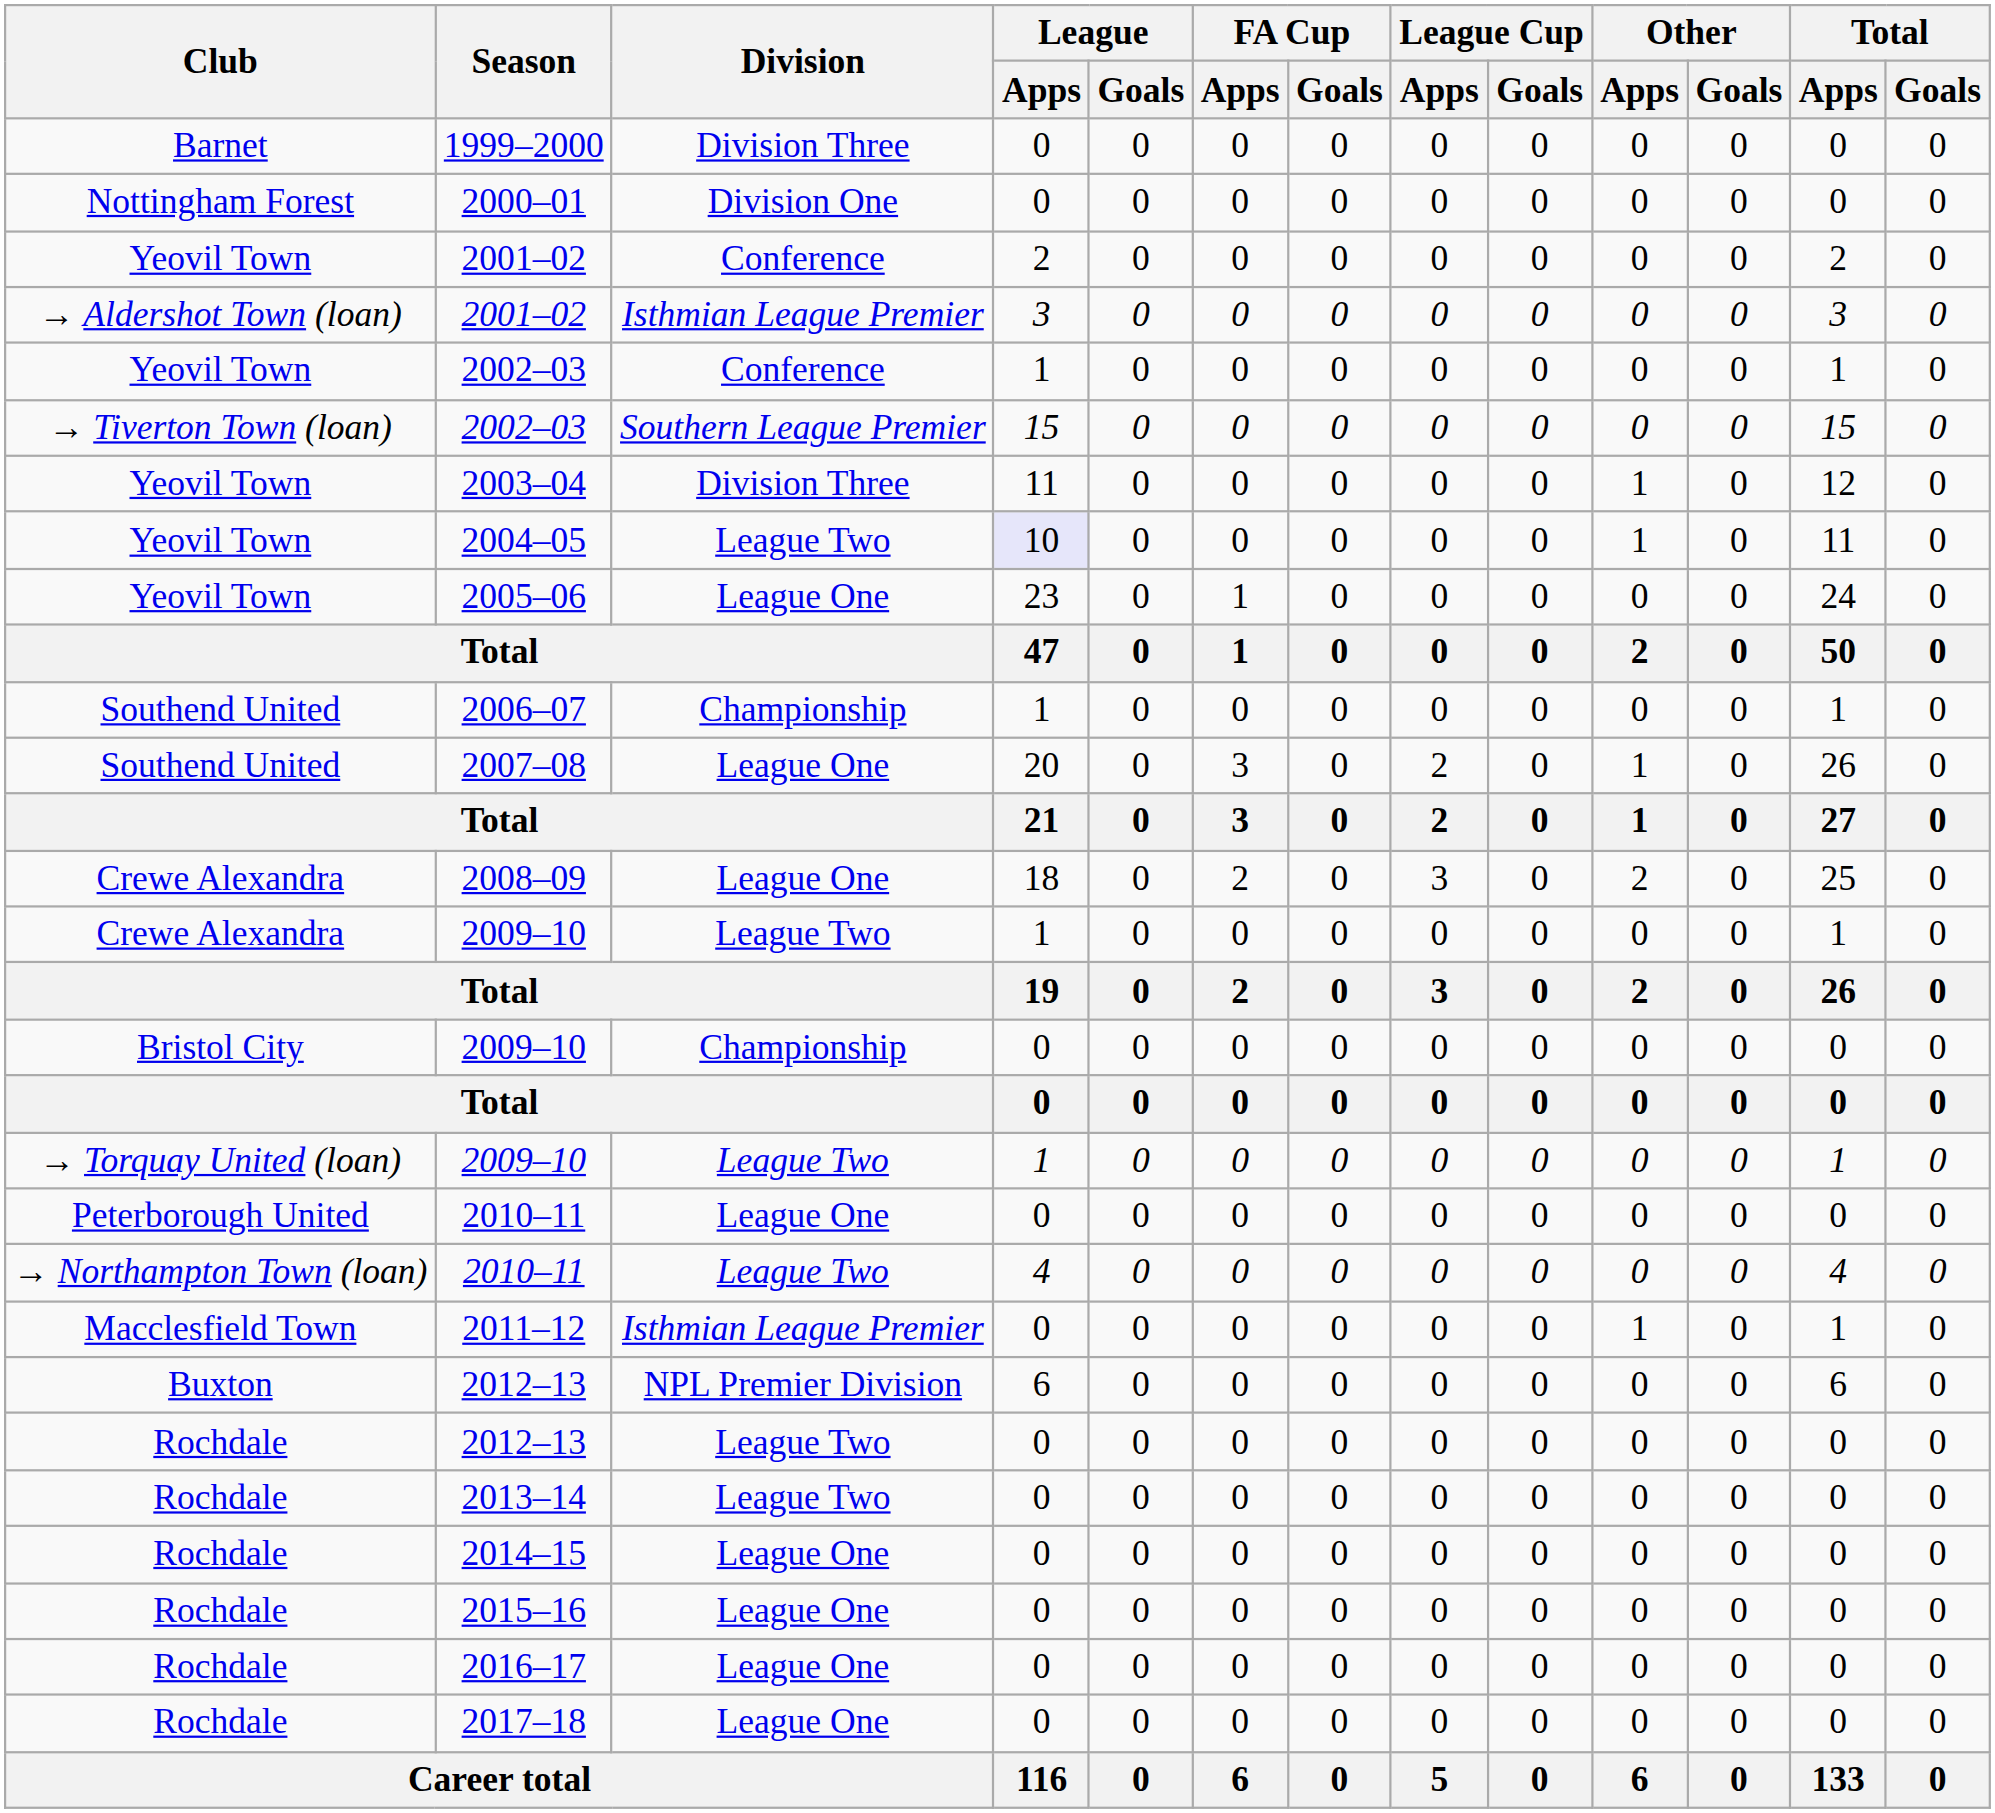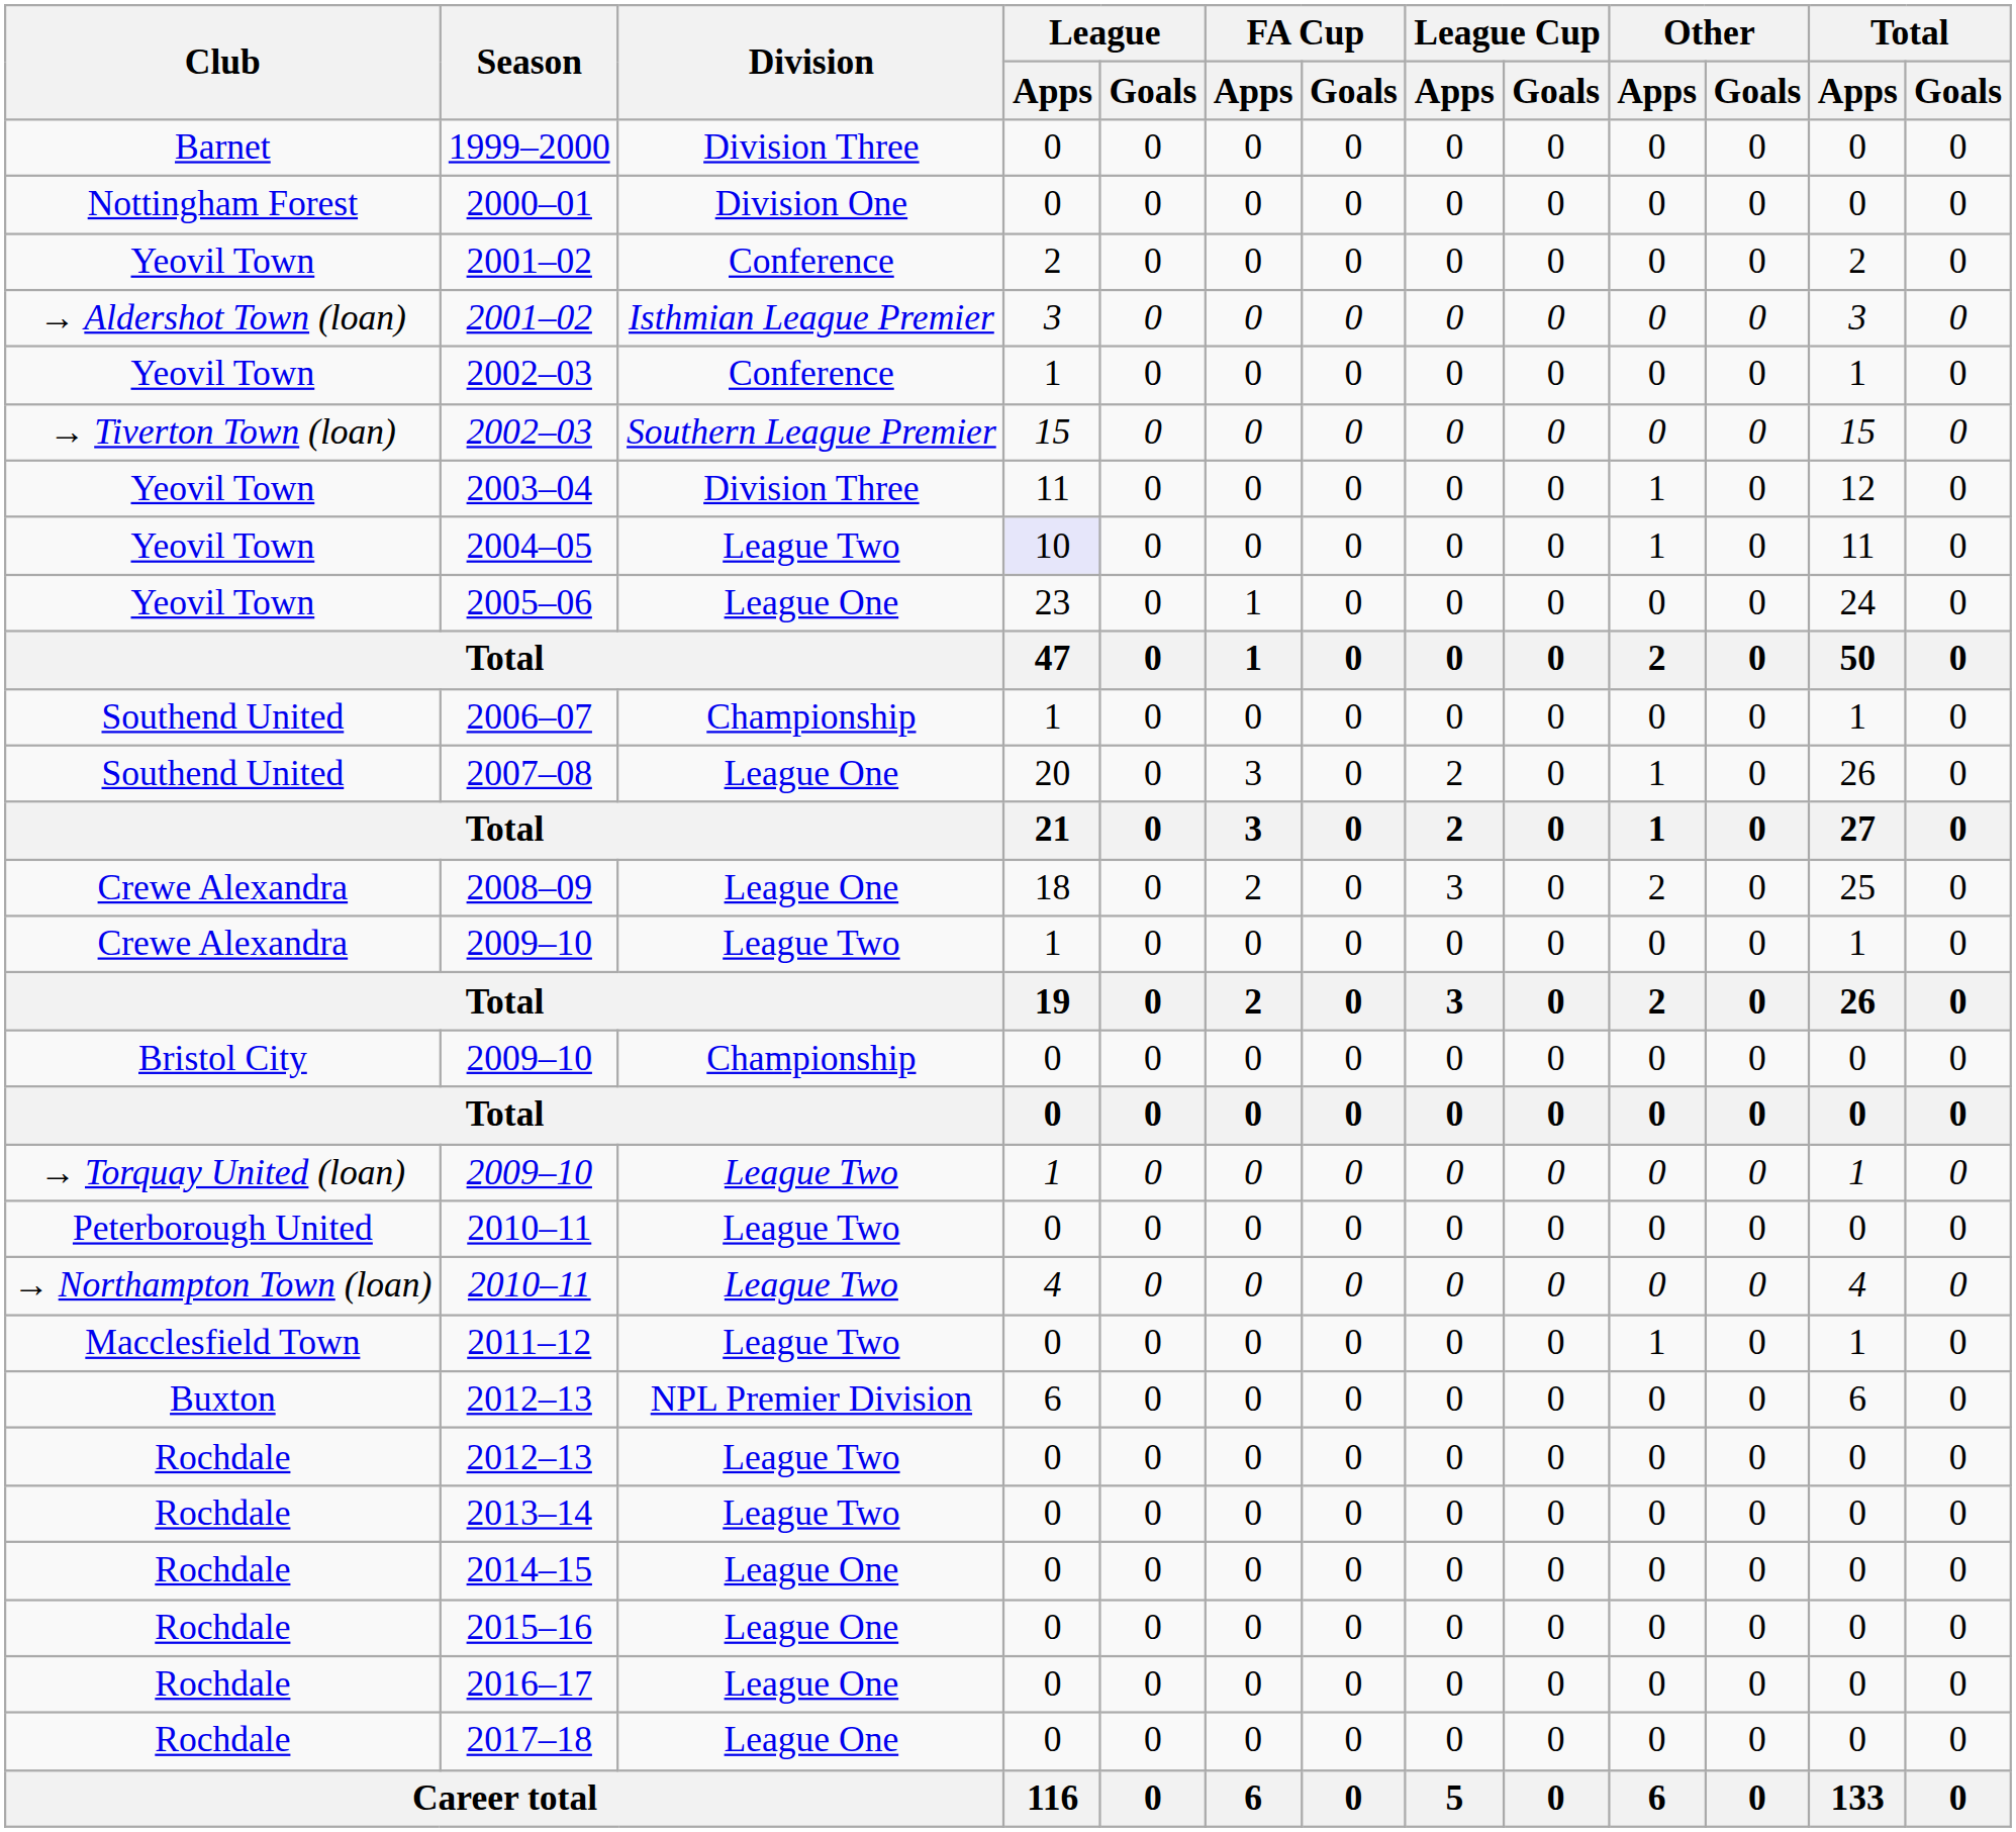 <table class="wikitable" style="text-align:center;">
 <tr>
 <th rowspan="2">Club</th>
 <th rowspan="2">Season</th>
 <th rowspan="2">Division</th>
 <th colspan="2">League</th>
 <th colspan="2">FA Cup</th>
 <th colspan="2">League Cup</th>
 <th colspan="2">Other</th>
 <th colspan="2">Total</th>
 </tr>
 <tr>
 <th>Apps</th>
 <th>Goals</th>
 <th>Apps</th>
 <th>Goals</th>
 <th>Apps</th>
 <th>Goals</th>
 <th>Apps</th>
 <th>Goals</th>
 <th>Apps</th>
 <th>Goals</th>
 </tr>
 <tr>
 <td><a href='#'>Barnet</a></td>
 <td><a href='#'>1999–2000</a></td>
 <td><a href='#'>Division Three</a></td>
 <td>0</td>
 <td>0</td>
 <td>0</td>
 <td>0</td>
 <td>0</td>
 <td>0</td>
 <td>0</td>
 <td>0</td>
 <td>0</td>
 <td>0</td>
 </tr>
 <tr>
 <td><a href='#'>Nottingham Forest</a></td>
 <td><a href='#'>2000–01</a></td>
 <td><a href='#'>Division One</a></td>
 <td>0</td>
 <td>0</td>
 <td>0</td>
 <td>0</td>
 <td>0</td>
 <td>0</td>
 <td>0</td>
 <td>0</td>
 <td>0</td>
 <td>0</td>
 </tr>
 <tr>
 <td><a href='#'>Yeovil Town</a></td>
 <td><a href='#'>2001–02</a></td>
 <td><a href='#'>Conference</a></td>
 <td>2</td>
 <td>0</td>
 <td>0</td>
 <td>0</td>
 <td>0</td>
 <td>0</td>
 <td>0</td>
 <td>0</td>
 <td>2</td>
 <td>0</td>
 </tr>
 <tr>
 <td>→ <em><a href='#'>Aldershot Town</a> (loan)</em></td>
 <td><em><a href='#'>2001–02</a></em></td>
 <td><em><a href='#'>Isthmian League Premier</a></em></td>
 <td><em>3</em></td>
 <td><em>0</em></td>
 <td><em>0</em></td>
 <td><em>0</em></td>
 <td><em>0</em></td>
 <td><em>0</em></td>
 <td><em>0</em></td>
 <td><em>0</em></td>
 <td><em>3</em></td>
 <td><em>0</em></td>
 </tr>
 <tr>
 <td><a href='#'>Yeovil Town</a></td>
 <td><a href='#'>2002–03</a></td>
 <td><a href='#'>Conference</a></td>
 <td>1</td>
 <td>0</td>
 <td>0</td>
 <td>0</td>
 <td>0</td>
 <td>0</td>
 <td>0</td>
 <td>0</td>
 <td>1</td>
 <td>0</td>
 </tr>
 <tr>
 <td>→ <em><a href='#'>Tiverton Town</a> (loan)</em></td>
 <td><em><a href='#'>2002–03</a></em></td>
 <td><em><a href='#'>Southern League Premier</a></em></td>
 <td><em>15</em></td>
 <td><em>0</em></td>
 <td><em>0</em></td>
 <td><em>0</em></td>
 <td><em>0</em></td>
 <td><em>0</em></td>
 <td><em>0</em></td>
 <td><em>0</em></td>
 <td><em>15</em></td>
 <td><em>0</em></td>
 </tr>
 <tr>
 <td><a href='#'>Yeovil Town</a></td>
 <td><a href='#'>2003–04</a></td>
 <td><a href='#'>Division Three</a></td>
 <td>11</td>
 <td>0</td>
 <td>0</td>
 <td>0</td>
 <td>0</td>
 <td>0</td>
 <td>1</td>
 <td>0</td>
 <td>12</td>
 <td>0</td>
 </tr>
 <tr>
 <td><a href='#'>Yeovil Town</a></td>
 <td><a href='#'>2004–05</a></td>
 <td><a href='#'>League Two</a></td>
 <td style="background: lavender;">10</td>
 <td>0</td>
 <td>0</td>
 <td>0</td>
 <td>0</td>
 <td>0</td>
 <td>1</td>
 <td>0</td>
 <td>11</td>
 <td>0</td>
 </tr>
 <tr>
 <td><a href='#'>Yeovil Town</a></td>
 <td><a href='#'>2005–06</a></td>
 <td><a href='#'>League One</a></td>
 <td>23</td>
 <td>0</td>
 <td>1</td>
 <td>0</td>
 <td>0</td>
 <td>0</td>
 <td>0</td>
 <td>0</td>
 <td>24</td>
 <td>0</td>
 </tr>
 <tr>
 <th colspan="3">Total</th>
 <th>47</th>
 <th>0</th>
 <th>1</th>
 <th>0</th>
 <th>0</th>
 <th>0</th>
 <th>2</th>
 <th>0</th>
 <th>50</th>
 <th>0</th>
 </tr>
 <tr>
 <td><a href='#'>Southend United</a></td>
 <td><a href='#'>2006–07</a></td>
 <td><a href='#'>Championship</a></td>
 <td>1</td>
 <td>0</td>
 <td>0</td>
 <td>0</td>
 <td>0</td>
 <td>0</td>
 <td>0</td>
 <td>0</td>
 <td>1</td>
 <td>0</td>
 </tr>
 <tr>
 <td><a href='#'>Southend United</a></td>
 <td><a href='#'>2007–08</a></td>
 <td><a href='#'>League One</a></td>
 <td>20</td>
 <td>0</td>
 <td>3</td>
 <td>0</td>
 <td>2</td>
 <td>0</td>
 <td>1</td>
 <td>0</td>
 <td>26</td>
 <td>0</td>
 </tr>
 <tr>
 <th colspan="3">Total</th>
 <th>21</th>
 <th>0</th>
 <th>3</th>
 <th>0</th>
 <th>2</th>
 <th>0</th>
 <th>1</th>
 <th>0</th>
 <th>27</th>
 <th>0</th>
 </tr>
 <tr>
 <td><a href='#'>Crewe Alexandra</a></td>
 <td><a href='#'>2008–09</a></td>
 <td><a href='#'>League One</a></td>
 <td>18</td>
 <td>0</td>
 <td>2</td>
 <td>0</td>
 <td>3</td>
 <td>0</td>
 <td>2</td>
 <td>0</td>
 <td>25</td>
 <td>0</td>
 </tr>
 <tr>
 <td><a href='#'>Crewe Alexandra</a></td>
 <td><a href='#'>2009–10</a></td>
 <td><a href='#'>League Two</a></td>
 <td>1</td>
 <td>0</td>
 <td>0</td>
 <td>0</td>
 <td>0</td>
 <td>0</td>
 <td>0</td>
 <td>0</td>
 <td>1</td>
 <td>0</td>
 </tr>
 <tr>
 <th colspan="3">Total</th>
 <th>19</th>
 <th>0</th>
 <th>2</th>
 <th>0</th>
 <th>3</th>
 <th>0</th>
 <th>2</th>
 <th>0</th>
 <th>26</th>
 <th>0</th>
 </tr>
 <tr>
 <td><a href='#'>Bristol City</a></td>
 <td><a href='#'>2009–10</a></td>
 <td><a href='#'>Championship</a></td>
 <td>0</td>
 <td>0</td>
 <td>0</td>
 <td>0</td>
 <td>0</td>
 <td>0</td>
 <td>0</td>
 <td>0</td>
 <td>0</td>
 <td>0</td>
 </tr>
 <tr>
 <th colspan="3">Total</th>
 <th>0</th>
 <th>0</th>
 <th>0</th>
 <th>0</th>
 <th>0</th>
 <th>0</th>
 <th>0</th>
 <th>0</th>
 <th>0</th>
 <th>0</th>
 </tr>
 <tr>
 <td>→ <em><a href='#'>Torquay United</a> (loan)</em></td>
 <td><em><a href='#'>2009–10</a></em></td>
 <td><em><a href='#'>League Two</a></em></td>
 <td><em>1</em></td>
 <td><em>0</em></td>
 <td><em>0</em></td>
 <td><em>0</em></td>
 <td><em>0</em></td>
 <td><em>0</em></td>
 <td><em>0</em></td>
 <td><em>0</em></td>
 <td><em>1</em></td>
 <td><em>0</em></td>
 </tr>
 <tr>
 <td><a href='#'>Peterborough United</a></td>
 <td><a href='#'>2010–11</a></td>
-<td><a href='#'>League One</a></td>
+<td><a href='#'>League Two</a></td>
 <td>0</td>
 <td>0</td>
 <td>0</td>
 <td>0</td>
 <td>0</td>
 <td>0</td>
 <td>0</td>
 <td>0</td>
 <td>0</td>
 <td>0</td>
 </tr>
 <tr>
 <td>→ <em><a href='#'>Northampton Town</a> (loan)</em></td>
 <td><em><a href='#'>2010–11</a></em></td>
 <td><em><a href='#'>League Two</a></em></td>
 <td><em>4</em></td>
 <td><em>0</em></td>
 <td><em>0</em></td>
 <td><em>0</em></td>
 <td><em>0</em></td>
 <td><em>0</em></td>
 <td><em>0</em></td>
 <td><em>0</em></td>
 <td><em>4</em></td>
 <td><em>0</em></td>
 </tr>
 <tr>
 <td><a href='#'>Macclesfield Town</a></td>
 <td><a href='#'>2011–12</a></td>
-<td><em><a href='#'>Isthmian League Premier</a></em></td>
+<td><a href='#'>League Two</a></td>
 <td>0</td>
 <td>0</td>
 <td>0</td>
 <td>0</td>
 <td>0</td>
 <td>0</td>
 <td>1</td>
 <td>0</td>
 <td>1</td>
 <td>0</td>
 </tr>
 <tr>
 <td><a href='#'>Buxton</a></td>
 <td><a href='#'>2012–13</a></td>
 <td><a href='#'>NPL Premier Division</a></td>
 <td>6</td>
 <td>0</td>
 <td>0</td>
 <td>0</td>
 <td>0</td>
 <td>0</td>
 <td>0</td>
 <td>0</td>
 <td>6</td>
 <td>0</td>
 </tr>
 <tr>
 <td><a href='#'>Rochdale</a></td>
 <td><a href='#'>2012–13</a></td>
 <td><a href='#'>League Two</a></td>
 <td>0</td>
 <td>0</td>
 <td>0</td>
 <td>0</td>
 <td>0</td>
 <td>0</td>
 <td>0</td>
 <td>0</td>
 <td>0</td>
 <td>0</td>
 </tr>
 <tr>
 <td><a href='#'>Rochdale</a></td>
 <td><a href='#'>2013–14</a></td>
 <td><a href='#'>League Two</a></td>
 <td>0</td>
 <td>0</td>
 <td>0</td>
 <td>0</td>
 <td>0</td>
 <td>0</td>
 <td>0</td>
 <td>0</td>
 <td>0</td>
 <td>0</td>
 </tr>
 <tr>
 <td><a href='#'>Rochdale</a></td>
 <td><a href='#'>2014–15</a></td>
 <td><a href='#'>League One</a></td>
 <td>0</td>
 <td>0</td>
 <td>0</td>
 <td>0</td>
 <td>0</td>
 <td>0</td>
 <td>0</td>
 <td>0</td>
 <td>0</td>
 <td>0</td>
 </tr>
 <tr>
 <td><a href='#'>Rochdale</a></td>
 <td><a href='#'>2015–16</a></td>
 <td><a href='#'>League One</a></td>
 <td>0</td>
 <td>0</td>
 <td>0</td>
 <td>0</td>
 <td>0</td>
 <td>0</td>
 <td>0</td>
 <td>0</td>
 <td>0</td>
 <td>0</td>
 </tr>
 <tr>
 <td><a href='#'>Rochdale</a></td>
 <td><a href='#'>2016–17</a></td>
 <td><a href='#'>League One</a></td>
 <td>0</td>
 <td>0</td>
 <td>0</td>
 <td>0</td>
 <td>0</td>
 <td>0</td>
 <td>0</td>
 <td>0</td>
 <td>0</td>
 <td>0</td>
 </tr>
 <tr>
 <td><a href='#'>Rochdale</a></td>
 <td><a href='#'>2017–18</a></td>
 <td><a href='#'>League One</a></td>
 <td>0</td>
 <td>0</td>
 <td>0</td>
 <td>0</td>
 <td>0</td>
 <td>0</td>
 <td>0</td>
 <td>0</td>
 <td>0</td>
 <td>0</td>
 </tr>
 <tr>
 <th colspan="3">Career total</th>
 <th>116</th>
 <th>0</th>
 <th>6</th>
 <th>0</th>
 <th>5</th>
 <th>0</th>
 <th>6</th>
 <th>0</th>
 <th>133</th>
 <th>0</th>
 </tr>
 </table>
